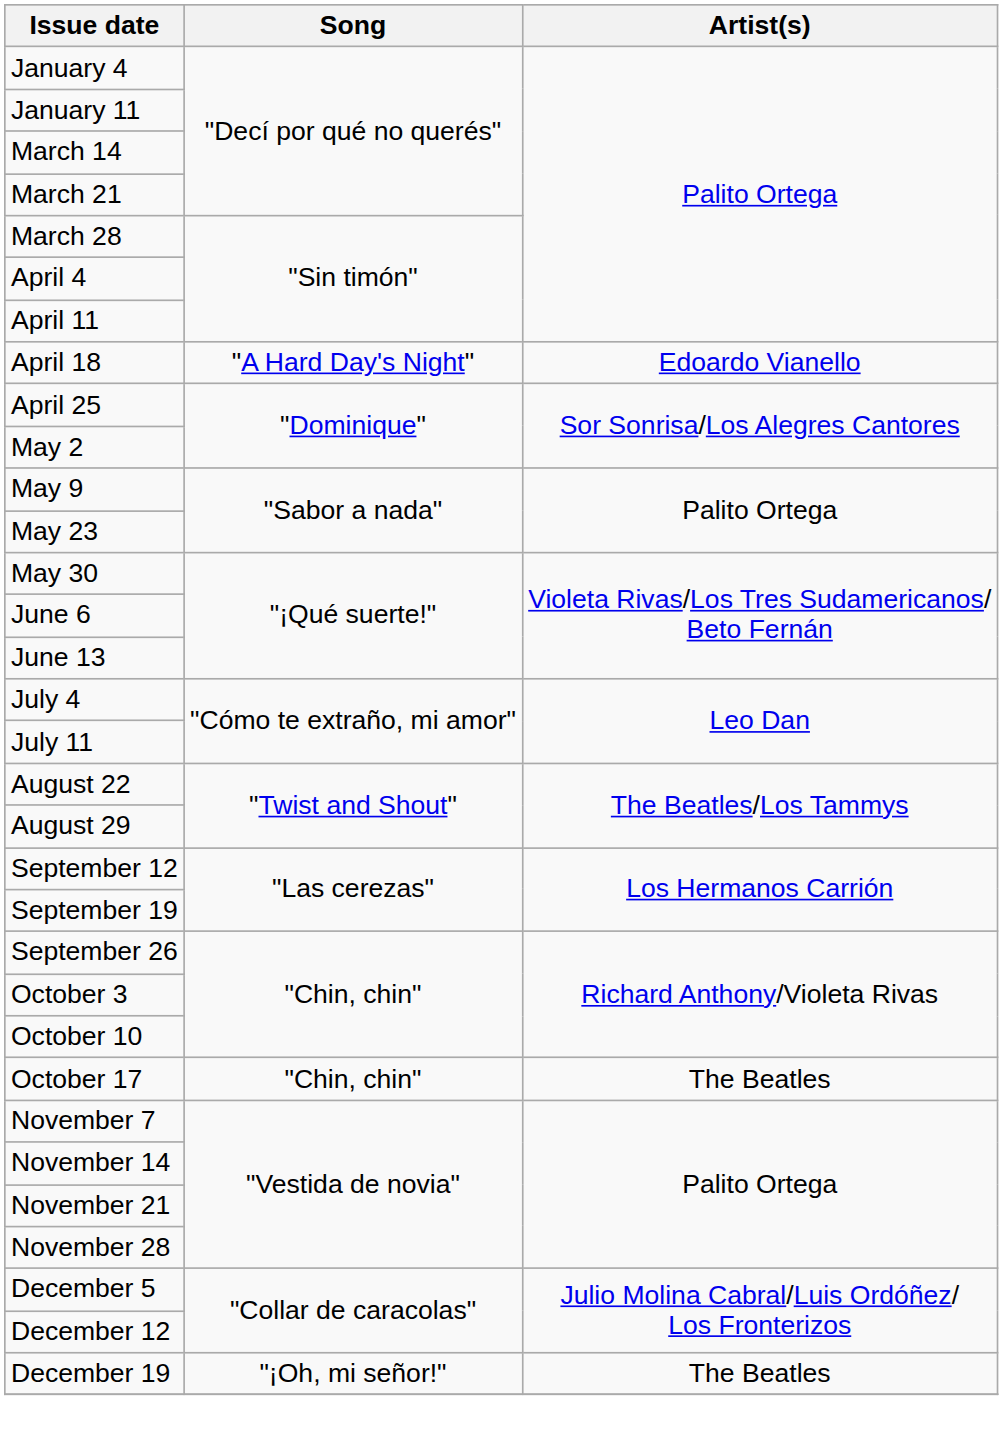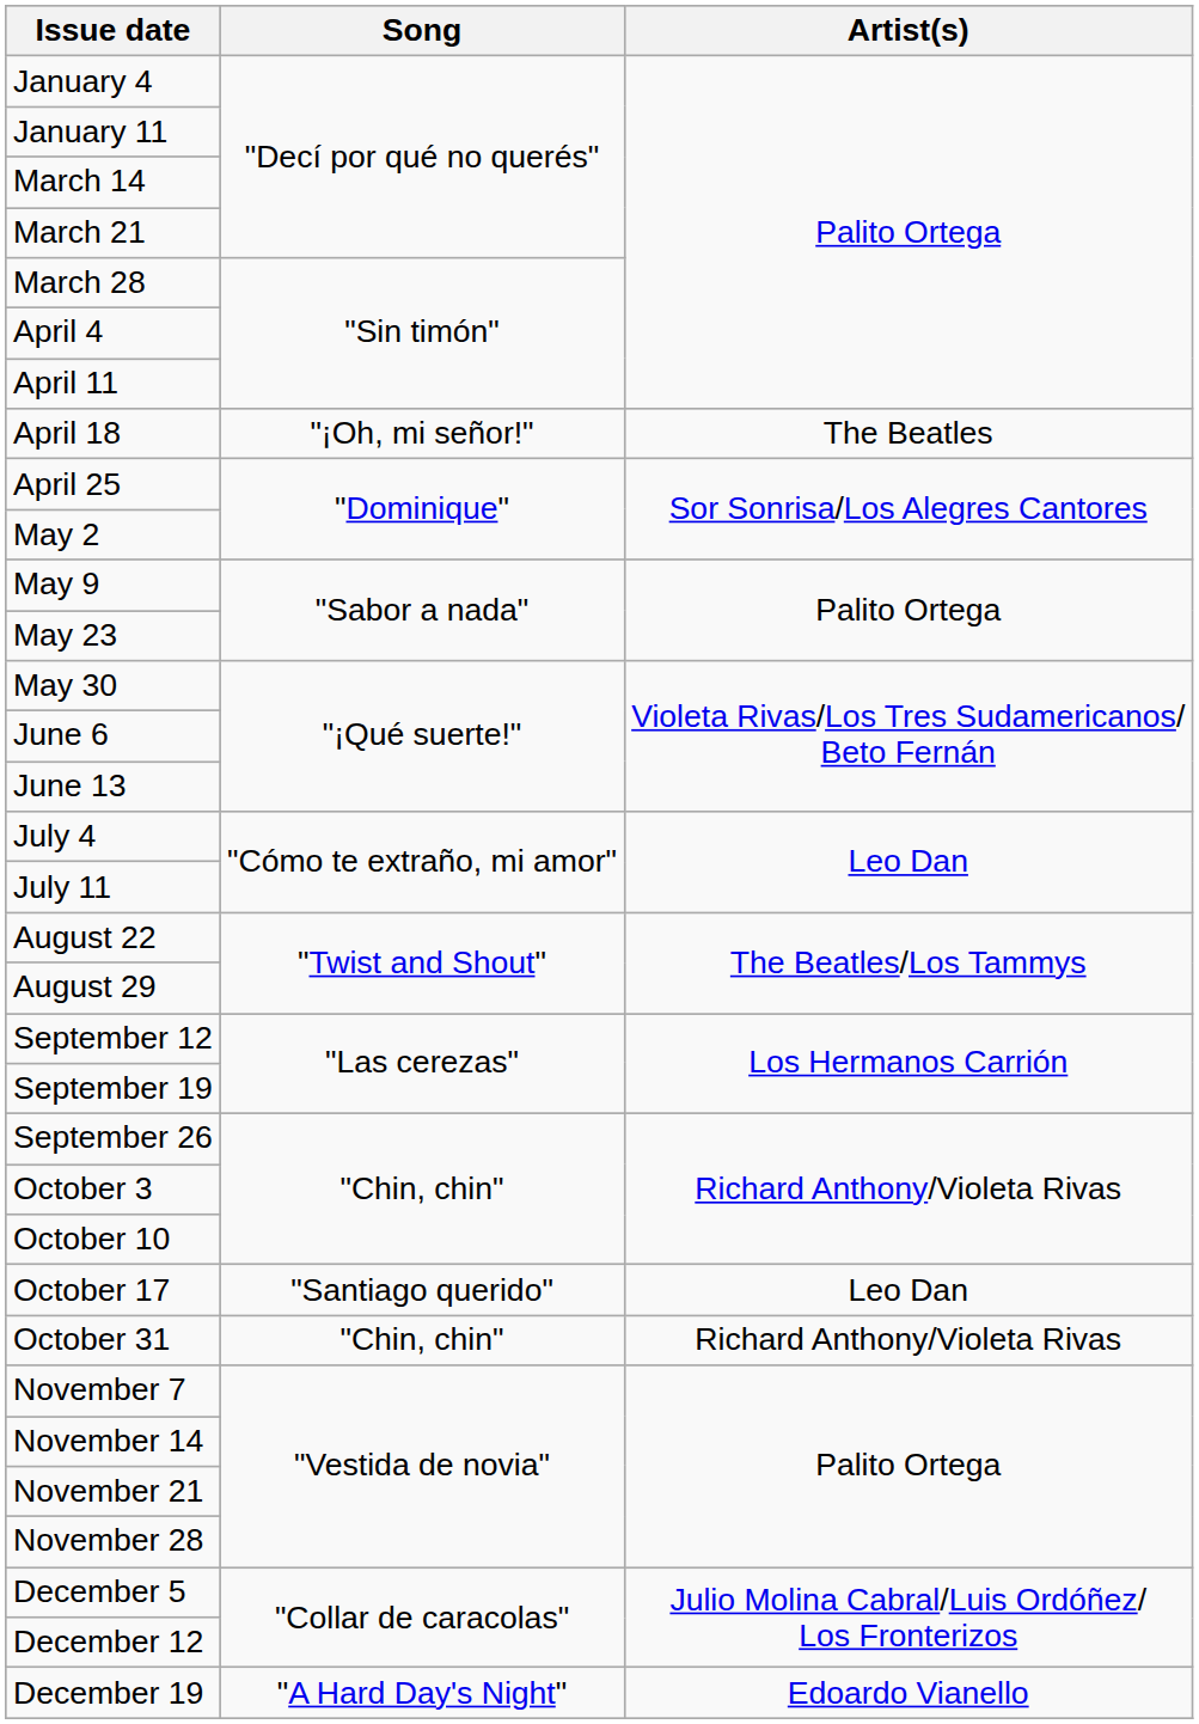 <table class="wikitable">
 <tr>
 <th>Issue date</th>
 <th>Song</th>
 <th>Artist(s)</th>
 </tr>
 <tr>
 <td>January 4</td>
 <td align="center" rowspan="4">"Decí por qué no querés"</td>
 <td align="center" rowspan="7"><a href='#'>Palito Ortega</a></td>
 </tr>
 <tr>
 <td>January 11</td>
 </tr>
 <tr>
 <td>March 14</td>
 </tr>
 <tr>
 <td>March 21</td>
 </tr>
 <tr>
 <td>March 28</td>
 <td align="center" rowspan="3">"Sin timón"</td>
 </tr>
 <tr>
 <td>April 4</td>
 </tr>
 <tr>
 <td>April 11</td>
 </tr>
 <tr>
 <td>April 18</td>
-<td align="center">"<a href='#'>A Hard Day's Night</a>"</td>
-<td align="center"><a href='#'>Edoardo Vianello</a></td>
+<td align="center">"¡Oh, mi señor!"</td>
+<td align="center">The Beatles</td>
 </tr>
 <tr>
 <td>April 25</td>
 <td align="center" rowspan="2">"<a href='#'>Dominique</a>"</td>
 <td align="center" rowspan="2"><a href='#'>Sor Sonrisa</a>/<a href='#'>Los Alegres Cantores</a></td>
 </tr>
 <tr>
 <td>May 2</td>
 </tr>
 <tr>
 <td>May 9</td>
 <td align="center" rowspan="2">"Sabor a nada"</td>
 <td align="center" rowspan="2">Palito Ortega</td>
 </tr>
 <tr>
 <td>May 23</td>
 </tr>
 <tr>
 <td>May 30</td>
 <td align="center" rowspan="3">"¡Qué suerte!"</td>
 <td align="center" rowspan="3"><a href='#'>Violeta Rivas</a>/<a href='#'>Los Tres Sudamericanos</a>/<br><a href='#'>Beto Fernán</a></td>
 </tr>
 <tr>
 <td>June 6</td>
 </tr>
 <tr>
 <td>June 13</td>
 </tr>
 <tr>
 <td>July 4</td>
 <td align="center" rowspan="2">"Cómo te extraño, mi amor"</td>
 <td align="center" rowspan="2"><a href='#'>Leo Dan</a></td>
 </tr>
 <tr>
 <td>July 11</td>
 </tr>
 <tr>
 <td>August 22</td>
 <td align="center" rowspan="2">"<a href='#'>Twist and Shout</a>"</td>
 <td align="center" rowspan="2"><a href='#'>The Beatles</a>/<a href='#'>Los Tammys</a></td>
 </tr>
 <tr>
 <td>August 29</td>
 </tr>
 <tr>
 <td>September 12</td>
 <td align="center" rowspan="2">"Las cerezas"</td>
 <td align="center" rowspan="2"><a href='#'>Los Hermanos Carrión</a></td>
 </tr>
 <tr>
 <td>September 19</td>
 </tr>
 <tr>
 <td>September 26</td>
 <td align="center" rowspan="3">"Chin, chin"</td>
 <td align="center" rowspan="3"><a href='#'>Richard Anthony</a>/Violeta Rivas</td>
 </tr>
 <tr>
 <td>October 3</td>
 </tr>
 <tr>
 <td>October 10</td>
 </tr>
 <tr>
 <td>October 17</td>
+<td align="center">"Santiago querido"</td>
+<td align="center">Leo Dan</td>
+</tr>
+<tr>
+<td>October 31</td>
 <td align="center">"Chin, chin"</td>
-<td align="center">The Beatles</td>
+<td align="center">Richard Anthony/Violeta Rivas</td>
 </tr>
 <tr>
 <td>November 7</td>
 <td align="center" rowspan="4">"Vestida de novia"</td>
 <td align="center" rowspan="4">Palito Ortega</td>
 </tr>
 <tr>
 <td>November 14</td>
 </tr>
 <tr>
 <td>November 21</td>
 </tr>
 <tr>
 <td>November 28</td>
 </tr>
 <tr>
 <td>December 5</td>
 <td align="center" rowspan="2">"Collar de caracolas"</td>
 <td align="center" rowspan="2"><a href='#'>Julio Molina Cabral</a>/<a href='#'>Luis Ordóñez</a>/<br><a href='#'>Los Fronterizos</a></td>
 </tr>
 <tr>
 <td>December 12</td>
 </tr>
 <tr>
 <td>December 19</td>
-<td align="center">"¡Oh, mi señor!"</td>
-<td align="center">The Beatles</td>
+<td align="center">"<a href='#'>A Hard Day's Night</a>"</td>
+<td align="center"><a href='#'>Edoardo Vianello</a></td>
 </tr>
 <tr>
 </tr>
 </table>
